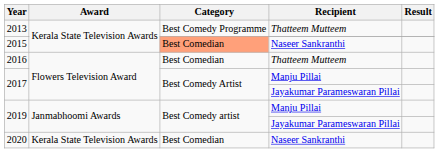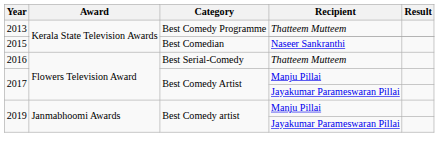 <table class="wikitable plainrowheaders">
 <tr>
 <th scope="col">Year</th>
 <th scope="col">Award</th>
 <th scope="col">Category</th>
 <th scope="col">Recipient</th>
 <th scope="col">Result</th>
 </tr>
 <tr>
 <td>2013</td>
 <td rowspan=3>Kerala State Television Awards</td>
 <td rowspan=2>Best Comedy Programme</td>
 <td><em>Thatteem Mutteem</em></td>
 <td></td>
 </tr>
 <tr>
 <td rowspan=2>2015</td>
 </tr>
 <tr>
-<td style="background: lightsalmon;">Best Comedian</td>
+<td>Best Comedian</td>
 <td><a href='#'>Naseer Sankranthi</a></td>
 <td></td>
 </tr>
 <tr>
 <td>2016</td>
 <td rowspan=3>Flowers Television Award</td>
-<td>Best Comedian</td>
+<td>Best Serial-Comedy</td>
 <td><em>Thatteem Mutteem</em></td>
 <td></td>
 </tr>
 <tr>
 <td rowspan=2>2017</td>
 <td rowspan=2>Best Comedy Artist</td>
 <td><a href='#'>Manju Pillai</a></td>
 <td></td>
 </tr>
 <tr>
 <td><a href='#'>Jayakumar Parameswaran Pillai</a></td>
 <td></td>
 </tr>
 <tr>
 <td rowspan=2>2019</td>
 <td rowspan=2>Janmabhoomi Awards</td>
 <td rowspan=2>Best Comedy artist</td>
 <td><a href='#'>Manju Pillai</a></td>
 <td></td>
 </tr>
 <tr>
 <td><a href='#'>Jayakumar Parameswaran Pillai</a></td>
 <td></td>
 </tr>
-<tr>
-<td>2020</td>
-<td>Kerala State Television Awards</td>
-<td>Best Comedian</td>
-<td><a href='#'>Naseer Sankranthi</a></td>
-<td></td>
-</tr>
 </table>
